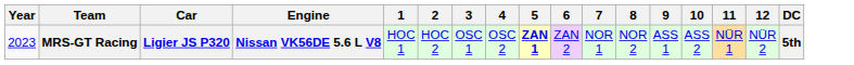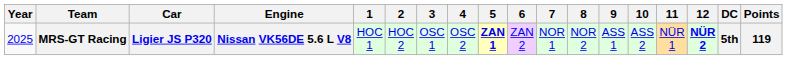 <table class="wikitable" style="text-align:center; font-size:90%">
 <tr>
 <th>Year</th>
 <th>Team</th>
 <th>Car</th>
 <th>Engine</th>
 <th>1</th>
 <th>2</th>
 <th>3</th>
 <th>4</th>
 <th>5</th>
 <th>6</th>
 <th>7</th>
 <th>8</th>
 <th>9</th>
 <th>10</th>
 <th>11</th>
 <th>12</th>
 <th>DC</th>
+<th>Points</th>
 </tr>
 <tr>
-<td><a href='#'>2023</a></td>
+<td><a href='#'>2025</a></td>
 <th>MRS-GT Racing</th>
 <th><a href='#'>Ligier JS P320</a></th>
 <th><a href='#'>Nissan</a> <a href='#'>VK56DE</a> 5.6 L <a href='#'>V8</a></th>
 <td style="background:#DFFFDF;"><a href='#'>HOC<br>1</a><br></td>
 <td style="background:#DFFFDF;"><a href='#'>HOC<br>2</a><br></td>
 <td style="background:#DFFFDF;"><a href='#'>OSC<br>1</a><br></td>
 <td style="background:#DFFFDF;"><a href='#'>OSC<br>2</a><br></td>
 <td style="background:#FFFFBF;"><strong><a href='#'>ZAN<br>1</a><br></strong></td>
 <td style="background:#EFCFFF;"><a href='#'>ZAN<br>2</a><br></td>
 <td style="background:#DFFFDF;"><a href='#'>NOR<br>1</a><br></td>
 <td style="background:#DFFFDF;"><a href='#'>NOR<br>2</a><br></td>
 <td style="background:#DFFFDF;"><a href='#'>ASS<br>1</a><br></td>
 <td style="background:#DFFFDF;"><a href='#'>ASS<br>2</a><br></td>
 <td style="background:#FFDF9F;"><a href='#'>NÜR<br>1</a><br></td>
-<td style="background:#DFFFDF;"><a href='#'>NÜR<br>2</a><br></td>
+<td style="background:#DFFFDF;"><strong><a href='#'>NÜR<br>2</a><br></strong></td>
 <th>5th</th>
+<th>119</th>
 </tr>
 </table>
